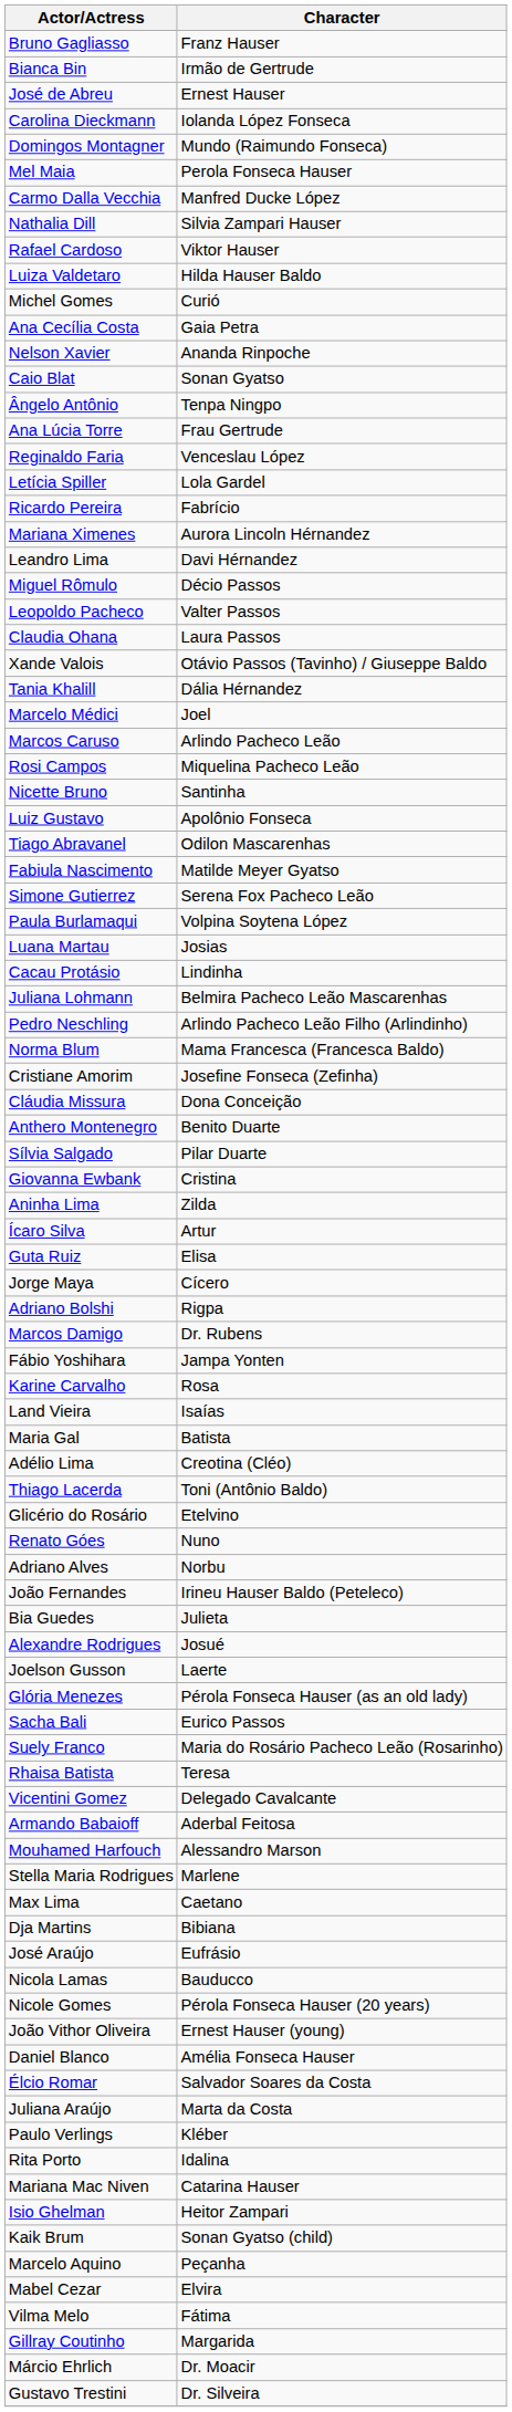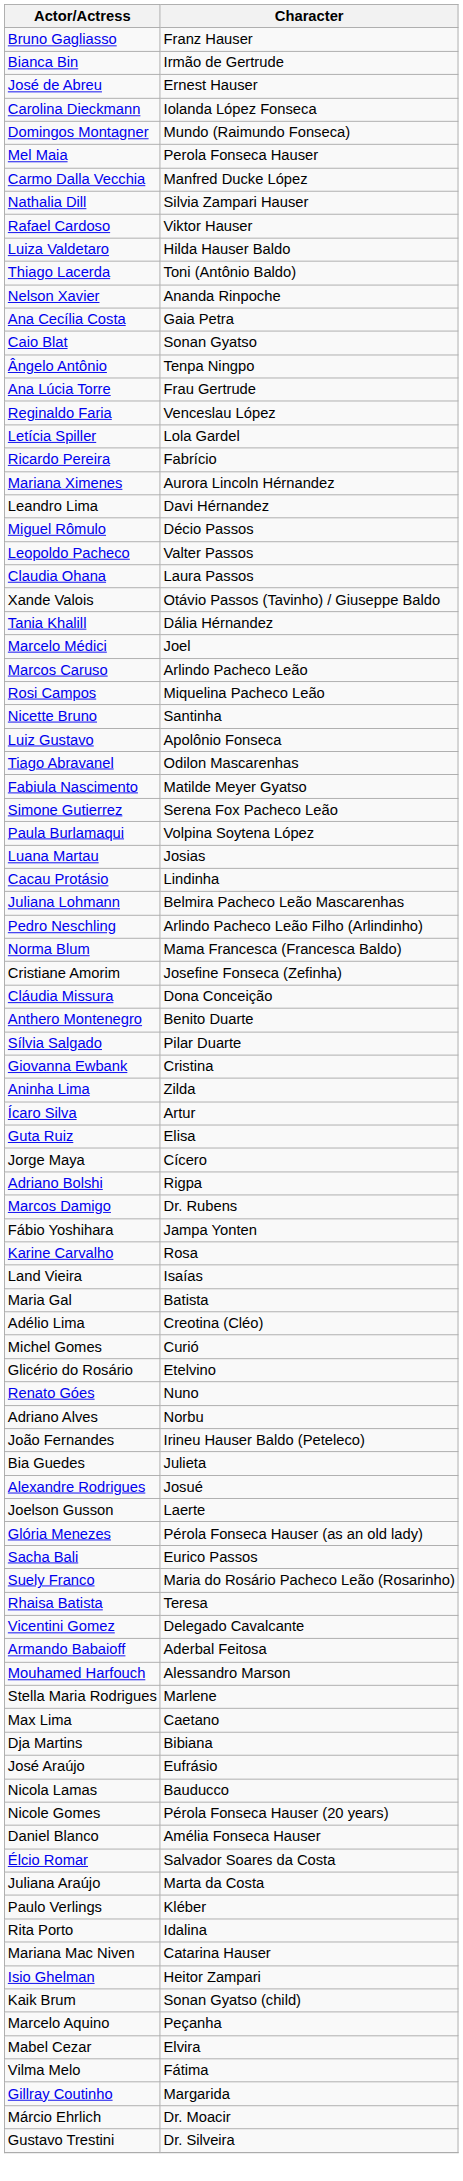 <table class="wikitable sortable">
 <tr>
 <th>Actor/Actress</th>
 <th>Character</th>
 </tr>
 <tr>
 <td><a href='#'>Bruno Gagliasso</a></td>
 <td>Franz Hauser</td>
 </tr>
 <tr>
 <td><a href='#'>Bianca Bin</a></td>
 <td>Irmão de Gertrude</td>
 </tr>
 <tr>
 <td><a href='#'>José de Abreu</a></td>
 <td>Ernest Hauser</td>
 </tr>
 <tr>
 <td><a href='#'>Carolina Dieckmann</a></td>
 <td>Iolanda López Fonseca</td>
 </tr>
 <tr>
 <td><a href='#'>Domingos Montagner</a></td>
 <td>Mundo (Raimundo Fonseca)</td>
 </tr>
 <tr>
 <td><a href='#'>Mel Maia</a></td>
 <td>Perola Fonseca Hauser</td>
 </tr>
 <tr>
 <td><a href='#'>Carmo Dalla Vecchia</a></td>
 <td>Manfred Ducke López</td>
 </tr>
 <tr>
 <td><a href='#'>Nathalia Dill</a></td>
 <td>Silvia Zampari Hauser</td>
 </tr>
 <tr>
 <td><a href='#'>Rafael Cardoso</a></td>
 <td>Viktor Hauser</td>
 </tr>
 <tr>
 <td><a href='#'>Luiza Valdetaro</a></td>
 <td>Hilda Hauser Baldo</td>
 </tr>
 <tr>
-<td>Michel Gomes</td>
-<td>Curió</td>
+<td><a href='#'>Thiago Lacerda</a></td>
+<td>Toni (Antônio Baldo)</td>
+</tr>
+<tr>
+<td><a href='#'>Nelson Xavier</a></td>
+<td>Ananda Rinpoche</td>
 </tr>
 <tr>
 <td><a href='#'>Ana Cecília Costa</a></td>
 <td>Gaia Petra</td>
-</tr>
-<tr>
-<td><a href='#'>Nelson Xavier</a></td>
-<td>Ananda Rinpoche</td>
 </tr>
 <tr>
 <td><a href='#'>Caio Blat</a></td>
 <td>Sonan Gyatso</td>
 </tr>
 <tr>
 <td><a href='#'>Ângelo Antônio</a></td>
 <td>Tenpa Ningpo</td>
 </tr>
 <tr>
 <td><a href='#'>Ana Lúcia Torre</a></td>
 <td>Frau Gertrude</td>
 </tr>
 <tr>
 <td><a href='#'>Reginaldo Faria</a></td>
 <td>Venceslau López</td>
 </tr>
 <tr>
 <td><a href='#'>Letícia Spiller</a></td>
 <td>Lola Gardel</td>
 </tr>
 <tr>
 <td><a href='#'>Ricardo Pereira</a></td>
 <td>Fabrício</td>
 </tr>
 <tr>
 <td><a href='#'>Mariana Ximenes</a></td>
 <td>Aurora Lincoln Hérnandez</td>
 </tr>
 <tr>
 <td>Leandro Lima</td>
 <td>Davi Hérnandez</td>
 </tr>
 <tr>
 <td><a href='#'>Miguel Rômulo</a></td>
 <td>Décio Passos</td>
 </tr>
 <tr>
 <td><a href='#'>Leopoldo Pacheco</a></td>
 <td>Valter Passos</td>
 </tr>
 <tr>
 <td><a href='#'>Claudia Ohana</a></td>
 <td>Laura Passos</td>
 </tr>
 <tr>
 <td>Xande Valois</td>
 <td>Otávio Passos (Tavinho) / Giuseppe Baldo</td>
 </tr>
 <tr>
 <td><a href='#'>Tania Khalill</a></td>
 <td>Dália Hérnandez</td>
 </tr>
 <tr>
 <td><a href='#'>Marcelo Médici</a></td>
 <td>Joel</td>
 </tr>
 <tr>
 <td><a href='#'>Marcos Caruso</a></td>
 <td>Arlindo Pacheco Leão</td>
 </tr>
 <tr>
 <td><a href='#'>Rosi Campos</a></td>
 <td>Miquelina Pacheco Leão</td>
 </tr>
 <tr>
 <td><a href='#'>Nicette Bruno</a></td>
 <td>Santinha</td>
 </tr>
 <tr>
 <td><a href='#'>Luiz Gustavo</a></td>
 <td>Apolônio Fonseca</td>
 </tr>
 <tr>
 <td><a href='#'>Tiago Abravanel</a></td>
 <td>Odilon Mascarenhas</td>
 </tr>
 <tr>
 <td><a href='#'>Fabiula Nascimento</a></td>
 <td>Matilde Meyer Gyatso</td>
 </tr>
 <tr>
 <td><a href='#'>Simone Gutierrez</a></td>
 <td>Serena Fox Pacheco Leão</td>
 </tr>
 <tr>
 <td><a href='#'>Paula Burlamaqui</a></td>
 <td>Volpina Soytena López</td>
 </tr>
 <tr>
 <td><a href='#'>Luana Martau</a></td>
 <td>Josias</td>
 </tr>
 <tr>
 <td><a href='#'>Cacau Protásio</a></td>
 <td>Lindinha</td>
 </tr>
 <tr>
 <td><a href='#'>Juliana Lohmann</a></td>
 <td>Belmira Pacheco Leão Mascarenhas</td>
 </tr>
 <tr>
 <td><a href='#'>Pedro Neschling</a></td>
 <td>Arlindo Pacheco Leão Filho (Arlindinho)</td>
 </tr>
 <tr>
 <td><a href='#'>Norma Blum</a></td>
 <td>Mama Francesca (Francesca Baldo)</td>
 </tr>
 <tr>
 <td>Cristiane Amorim</td>
 <td>Josefine Fonseca (Zefinha)</td>
 </tr>
 <tr>
 <td><a href='#'>Cláudia Missura</a></td>
 <td>Dona Conceição</td>
 </tr>
 <tr>
 <td><a href='#'>Anthero Montenegro</a></td>
 <td>Benito Duarte</td>
 </tr>
 <tr>
 <td><a href='#'>Sílvia Salgado</a></td>
 <td>Pilar Duarte</td>
 </tr>
 <tr>
 <td><a href='#'>Giovanna Ewbank</a></td>
 <td>Cristina</td>
 </tr>
 <tr>
 <td><a href='#'>Aninha Lima</a></td>
 <td>Zilda</td>
 </tr>
 <tr>
 <td><a href='#'>Ícaro Silva</a></td>
 <td>Artur</td>
 </tr>
 <tr>
 <td><a href='#'>Guta Ruiz</a></td>
 <td>Elisa</td>
 </tr>
 <tr>
 <td>Jorge Maya</td>
 <td>Cícero</td>
 </tr>
 <tr>
 <td><a href='#'>Adriano Bolshi</a></td>
 <td>Rigpa</td>
 </tr>
 <tr>
 <td><a href='#'>Marcos Damigo</a></td>
 <td>Dr. Rubens</td>
 </tr>
 <tr>
 <td>Fábio Yoshihara</td>
 <td>Jampa Yonten</td>
 </tr>
 <tr>
 <td><a href='#'>Karine Carvalho</a></td>
 <td>Rosa</td>
 </tr>
 <tr>
 <td>Land Vieira</td>
 <td>Isaías</td>
 </tr>
 <tr>
 <td>Maria Gal</td>
 <td>Batista</td>
 </tr>
 <tr>
 <td>Adélio Lima</td>
 <td>Creotina (Cléo)</td>
 </tr>
 <tr>
-<td><a href='#'>Thiago Lacerda</a></td>
-<td>Toni (Antônio Baldo)</td>
+<td>Michel Gomes</td>
+<td>Curió</td>
 </tr>
 <tr>
 <td>Glicério do Rosário</td>
 <td>Etelvino</td>
 </tr>
 <tr>
 <td><a href='#'>Renato Góes</a></td>
 <td>Nuno</td>
 </tr>
 <tr>
 <td>Adriano Alves</td>
 <td>Norbu</td>
 </tr>
 <tr>
 <td>João Fernandes</td>
 <td>Irineu Hauser Baldo (Peteleco)</td>
 </tr>
 <tr>
 <td>Bia Guedes</td>
 <td>Julieta</td>
 </tr>
 <tr>
 <td><a href='#'>Alexandre Rodrigues</a></td>
 <td>Josué</td>
 </tr>
 <tr>
 <td>Joelson Gusson</td>
 <td>Laerte</td>
 </tr>
 <tr>
 <td><a href='#'>Glória Menezes</a></td>
 <td>Pérola Fonseca Hauser (as an old lady)</td>
 </tr>
 <tr>
 <td><a href='#'>Sacha Bali</a></td>
 <td>Eurico Passos</td>
 </tr>
 <tr>
 <td><a href='#'>Suely Franco</a></td>
 <td>Maria do Rosário Pacheco Leão (Rosarinho)</td>
 </tr>
 <tr>
 <td><a href='#'>Rhaisa Batista</a></td>
 <td>Teresa</td>
 </tr>
 <tr>
 <td><a href='#'>Vicentini Gomez</a></td>
 <td>Delegado Cavalcante</td>
 </tr>
 <tr>
 <td><a href='#'>Armando Babaioff</a></td>
 <td>Aderbal Feitosa</td>
 </tr>
 <tr>
 <td><a href='#'>Mouhamed Harfouch</a></td>
 <td>Alessandro Marson</td>
 </tr>
 <tr>
 <td>Stella Maria Rodrigues</td>
 <td>Marlene</td>
 </tr>
 <tr>
 <td>Max Lima</td>
 <td>Caetano</td>
 </tr>
 <tr>
 <td>Dja Martins</td>
 <td>Bibiana</td>
 </tr>
 <tr>
 <td>José Araújo</td>
 <td>Eufrásio</td>
 </tr>
 <tr>
 <td>Nicola Lamas</td>
 <td>Bauducco</td>
 </tr>
 <tr>
 <td>Nicole Gomes</td>
 <td>Pérola Fonseca Hauser (20 years)</td>
 </tr>
 <tr>
-<td>João Vithor Oliveira</td>
-<td>Ernest Hauser (young)</td>
-</tr>
-<tr>
 <td>Daniel Blanco</td>
 <td>Amélia Fonseca Hauser</td>
 </tr>
 <tr>
 <td><a href='#'>Élcio Romar</a></td>
 <td>Salvador Soares da Costa</td>
 </tr>
 <tr>
 <td>Juliana Araújo</td>
 <td>Marta da Costa</td>
 </tr>
 <tr>
 <td>Paulo Verlings</td>
 <td>Kléber</td>
 </tr>
 <tr>
 <td>Rita Porto</td>
 <td>Idalina</td>
 </tr>
 <tr>
 <td>Mariana Mac Niven</td>
 <td>Catarina Hauser</td>
 </tr>
 <tr>
 <td><a href='#'>Isio Ghelman</a></td>
 <td>Heitor Zampari</td>
 </tr>
 <tr>
 <td>Kaik Brum</td>
 <td>Sonan Gyatso (child)</td>
 </tr>
 <tr>
 <td>Marcelo Aquino</td>
 <td>Peçanha</td>
 </tr>
 <tr>
 <td>Mabel Cezar</td>
 <td>Elvira</td>
 </tr>
 <tr>
 <td>Vilma Melo</td>
 <td>Fátima</td>
 </tr>
 <tr>
 <td><a href='#'>Gillray Coutinho</a></td>
 <td>Margarida</td>
 </tr>
 <tr>
 <td>Márcio Ehrlich</td>
 <td>Dr. Moacir</td>
 </tr>
 <tr>
 <td>Gustavo Trestini</td>
 <td>Dr. Silveira</td>
 </tr>
 <tr>
 </tr>
 </table>
